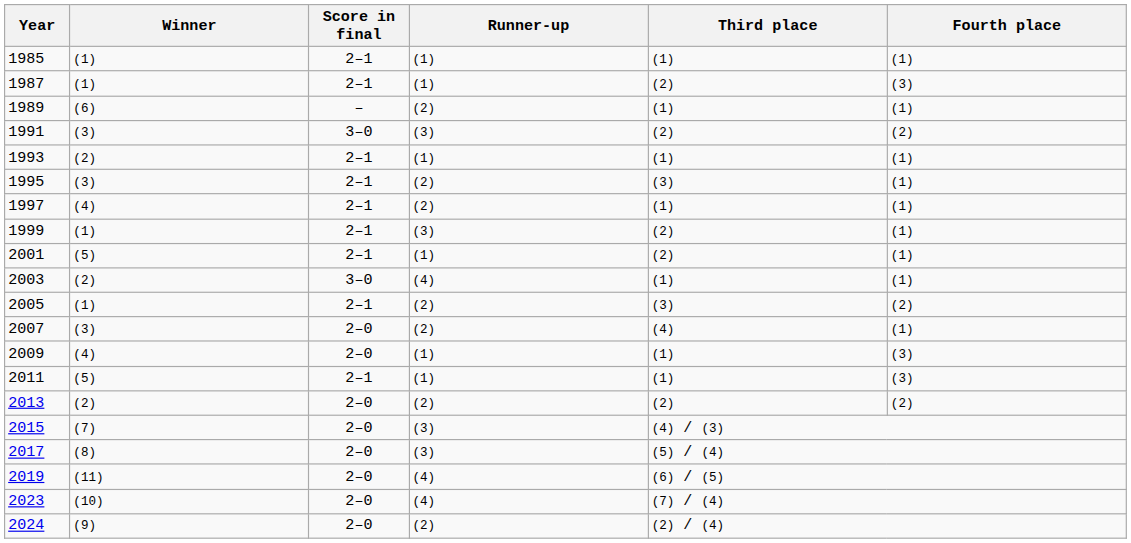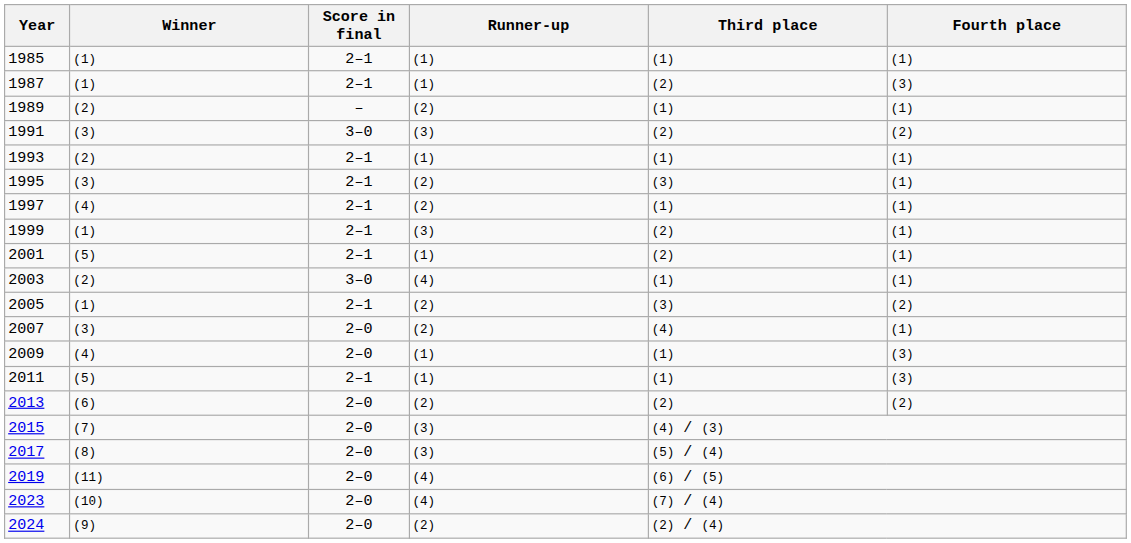 <table class="sortable wikitable">
 <tr style="background:#efefef;">
 <th style="width:50px;">Year</th>
 <th style="width:200px;">Winner</th>
 <th style="width:80px;">Score in final</th>
 <th style="width:200px;">Runner-up</th>
 <th style="width:200px;">Third place</th>
 <th style="width:200px;">Fourth place</th>
 </tr>
 <tr>
 <td>1985</td>
 <td><strong></strong> <small>(1)</small></td>
 <td style="text-align:center;">2–1</td>
 <td> <small>(1)</small></td>
 <td> <small>(1)</small></td>
 <td> <small>(1)</small></td>
 </tr>
 <tr>
 <td>1987</td>
 <td><strong></strong> <small>(1)</small></td>
 <td style="text-align:center;">2–1</td>
 <td> <small>(1)</small></td>
 <td> <small>(2)</small></td>
 <td> <small>(3)</small></td>
 </tr>
 <tr>
 <td>1989</td>
-<td><strong></strong> <small>(6)</small></td>
+<td><strong></strong> <small>(2)</small></td>
 <td style="text-align:center;">–</td>
 <td> <small>(2)</small></td>
 <td> <small>(1)</small></td>
 <td> <small>(1)</small></td>
 </tr>
 <tr>
 <td>1991</td>
 <td><strong></strong> <small>(3)</small></td>
 <td style="text-align:center;">3–0</td>
 <td> <small>(3)</small></td>
 <td> <small>(2)</small></td>
 <td> <small>(2)</small></td>
 </tr>
 <tr>
 <td>1993</td>
 <td><strong></strong> <small>(2)</small></td>
 <td style="text-align:center;">2–1</td>
 <td> <small>(1)</small></td>
 <td> <small>(1)</small></td>
 <td> <small>(1)</small></td>
 </tr>
 <tr>
 <td>1995</td>
 <td><strong></strong> <small>(3)</small></td>
 <td style="text-align:center;">2–1</td>
 <td> <small>(2)</small></td>
 <td> <small>(3)</small></td>
 <td> <small>(1)</small></td>
 </tr>
 <tr>
 <td>1997</td>
 <td><strong></strong> <small>(4)</small></td>
 <td style="text-align:center;">2–1</td>
 <td> <small>(2)</small></td>
 <td> <small>(1)</small></td>
 <td> <small>(1)</small></td>
 </tr>
 <tr>
 <td>1999</td>
 <td><strong></strong> <small>(1)</small></td>
 <td style="text-align:center;">2–1</td>
 <td> <small>(3)</small></td>
 <td> <small>(2)</small></td>
 <td> <small>(1)</small></td>
 </tr>
 <tr>
 <td>2001</td>
 <td><strong></strong> <small>(5)</small></td>
 <td style="text-align:center;">2–1</td>
 <td> <small>(1)</small></td>
 <td> <small>(2)</small></td>
 <td> <small>(1)</small></td>
 </tr>
 <tr>
 <td>2003</td>
 <td><strong></strong> <small>(2)</small></td>
 <td style="text-align:center;">3–0</td>
 <td> <small>(4)</small></td>
 <td> <small>(1)</small></td>
 <td> <small>(1)</small></td>
 </tr>
 <tr>
 <td>2005</td>
 <td><strong></strong> <small>(1)</small></td>
 <td style="text-align:center;">2–1</td>
 <td> <small>(2)</small></td>
 <td> <small>(3)</small></td>
 <td> <small>(2)</small></td>
 </tr>
 <tr>
 <td>2007</td>
 <td><strong></strong> <small>(3)</small></td>
 <td style="text-align:center;">2–0</td>
 <td> <small>(2)</small></td>
 <td> <small>(4)</small></td>
 <td> <small>(1)</small></td>
 </tr>
 <tr>
 <td>2009</td>
 <td><strong></strong> <small>(4)</small></td>
 <td style="text-align:center;">2–0</td>
 <td> <small>(1)</small></td>
 <td> <small>(1)</small></td>
 <td> <small>(3)</small></td>
 </tr>
 <tr>
 <td>2011</td>
 <td><strong></strong> <small>(5)</small></td>
 <td style="text-align:center;">2–1</td>
 <td> <small>(1)</small></td>
 <td> <small>(1)</small></td>
 <td> <small>(3)</small></td>
 </tr>
 <tr>
 <td><a href='#'>2013</a></td>
-<td><strong></strong> <small>(2)</small></td>
+<td><strong></strong> <small>(6)</small></td>
 <td style="text-align:center;">2–0</td>
 <td> <small>(2)</small></td>
 <td> <small>(2)</small></td>
 <td> <small>(2)</small></td>
 </tr>
 <tr>
 <td><a href='#'>2015</a></td>
 <td><strong></strong> <small>(7)</small></td>
 <td style="text-align:center;">2–0</td>
 <td> <small>(3)</small></td>
 <td colspan=2> <small>(4)</small> /  <small>(3)</small></td>
 </tr>
 <tr>
 <td><a href='#'>2017</a></td>
 <td><strong></strong> <small>(8)</small></td>
 <td style="text-align:center;">2–0</td>
 <td> <small>(3)</small></td>
 <td colspan=2> <small>(5)</small> /  <small>(4)</small></td>
 </tr>
 <tr>
 <td><a href='#'>2019</a></td>
 <td><strong></strong> <small>(11)</small></td>
 <td style="text-align:center;">2–0</td>
 <td> <small>(4)</small></td>
 <td colspan=2> <small>(6)</small> /  <small>(5)</small></td>
 </tr>
 <tr>
 <td><a href='#'>2023</a></td>
 <td><strong></strong> <small>(10)</small></td>
 <td style="text-align:center;">2–0</td>
 <td> <small>(4)</small></td>
 <td colspan=2> <small>(7)</small> /  <small>(4)</small></td>
 </tr>
 <tr>
 <td><a href='#'>2024</a></td>
 <td><strong></strong> <small>(9)</small></td>
 <td style="text-align:center;">2–0</td>
 <td> <small>(2)</small></td>
 <td colspan=2> <small>(2)</small> /  <small>(4)</small></td>
 </tr>
 </table>
